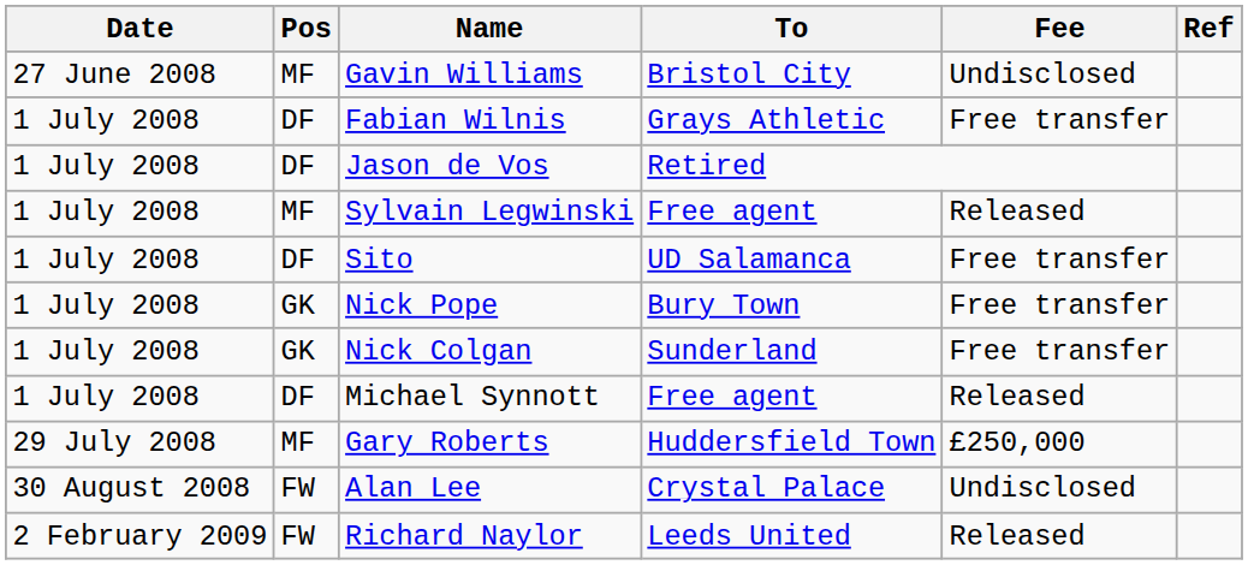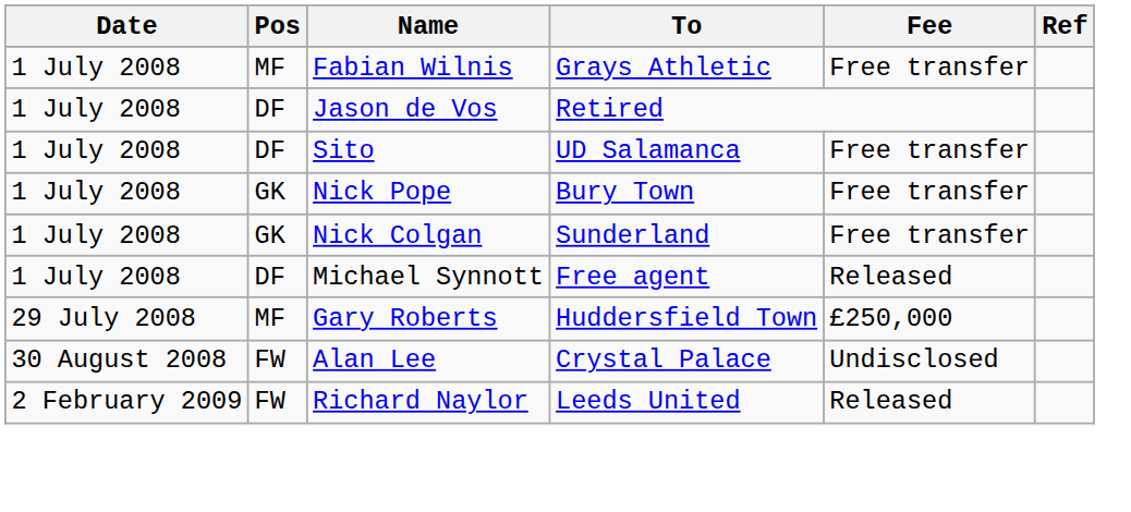 <table class="wikitable">
 <tr>
 <th>Date</th>
 <th>Pos</th>
 <th>Name</th>
 <th>To</th>
 <th>Fee</th>
 <th>Ref</th>
 </tr>
 <tr>
-<td>27 June 2008</td>
+<td>1 July 2008</td>
 <td>MF</td>
-<td> <a href='#'>Gavin Williams</a></td>
-<td> <a href='#'>Bristol City</a></td>
-<td>Undisclosed</td>
-<td></td>
-</tr>
-<tr>
-<td>1 July 2008</td>
-<td>DF</td>
 <td> <a href='#'>Fabian Wilnis</a></td>
 <td> <a href='#'>Grays Athletic</a></td>
 <td>Free transfer</td>
 <td></td>
 </tr>
 <tr>
 <td>1 July 2008</td>
 <td>DF</td>
 <td> <a href='#'>Jason de Vos</a></td>
 <td colspan=2><a href='#'>Retired</a></td>
-<td></td>
-</tr>
-<tr>
-<td>1 July 2008</td>
-<td>MF</td>
-<td> <a href='#'>Sylvain Legwinski</a></td>
-<td><a href='#'>Free agent</a></td>
-<td>Released</td>
 <td></td>
 </tr>
 <tr>
 <td>1 July 2008</td>
 <td>DF</td>
 <td> <a href='#'>Sito</a></td>
 <td> <a href='#'>UD Salamanca</a></td>
 <td>Free transfer</td>
 <td></td>
 </tr>
 <tr>
 <td>1 July 2008</td>
 <td>GK</td>
 <td> <a href='#'>Nick Pope</a></td>
 <td> <a href='#'>Bury Town</a></td>
 <td>Free transfer</td>
 <td></td>
 </tr>
 <tr>
 <td>1 July 2008</td>
 <td>GK</td>
 <td> <a href='#'>Nick Colgan</a></td>
 <td> <a href='#'>Sunderland</a></td>
 <td>Free transfer</td>
 <td></td>
 </tr>
 <tr>
 <td>1 July 2008</td>
 <td>DF</td>
 <td> Michael Synnott</td>
 <td><a href='#'>Free agent</a></td>
 <td>Released</td>
 <td></td>
 </tr>
 <tr>
 <td>29 July 2008</td>
 <td>MF</td>
 <td> <a href='#'>Gary Roberts</a></td>
 <td> <a href='#'>Huddersfield Town</a></td>
 <td>£250,000</td>
 <td></td>
 </tr>
 <tr>
 <td>30 August 2008</td>
 <td>FW</td>
 <td> <a href='#'>Alan Lee</a></td>
 <td> <a href='#'>Crystal Palace</a></td>
 <td>Undisclosed</td>
 <td></td>
 </tr>
 <tr>
 <td>2 February 2009</td>
 <td>FW</td>
 <td> <a href='#'>Richard Naylor</a></td>
 <td> <a href='#'>Leeds United</a></td>
 <td>Released</td>
 <td></td>
 </tr>
 </table>
